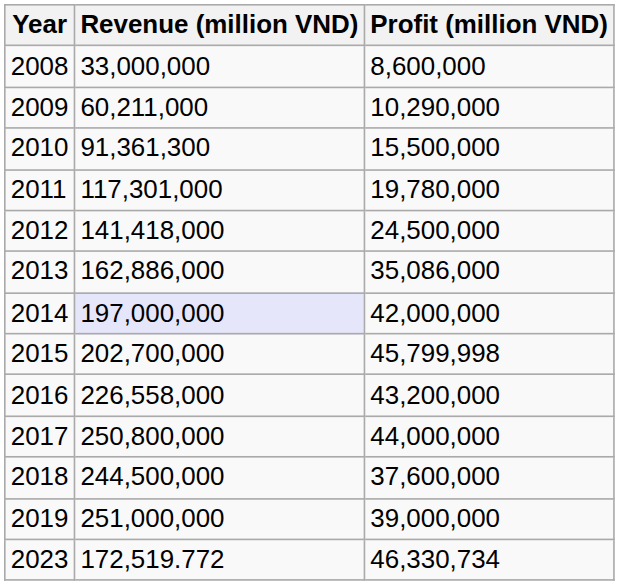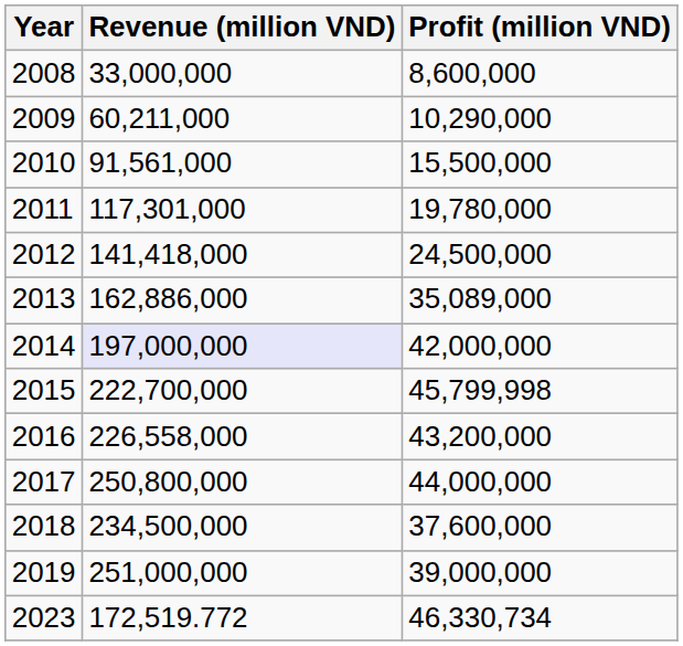 <table class="wikitable">
 <tr>
 <th>Year</th>
 <th>Revenue (million VND)</th>
 <th>Profit (million VND)</th>
 </tr>
 <tr>
 <td>2008</td>
 <td>33,000,000</td>
 <td>8,600,000</td>
 </tr>
 <tr>
 <td>2009</td>
 <td>60,211,000</td>
 <td>10,290,000</td>
 </tr>
 <tr>
 <td>2010</td>
-<td>91,361,300</td>
+<td>91,561,000</td>
 <td>15,500,000</td>
 </tr>
 <tr>
 <td>2011</td>
 <td>117,301,000</td>
 <td>19,780,000</td>
 </tr>
 <tr>
 <td>2012</td>
 <td>141,418,000</td>
 <td>24,500,000</td>
 </tr>
 <tr>
 <td>2013</td>
 <td>162,886,000</td>
-<td>35,086,000</td>
+<td>35,089,000</td>
 </tr>
 <tr>
 <td>2014</td>
 <td style="background: lavender;">197,000,000</td>
 <td>42,000,000</td>
 </tr>
 <tr>
 <td>2015</td>
-<td>202,700,000</td>
+<td>222,700,000</td>
 <td>45,799,998</td>
 </tr>
 <tr>
 <td>2016</td>
 <td>226,558,000</td>
 <td>43,200,000</td>
 </tr>
 <tr>
 <td>2017</td>
 <td>250,800,000</td>
 <td>44,000,000</td>
 </tr>
 <tr>
 <td>2018</td>
-<td>244,500,000</td>
+<td>234,500,000</td>
 <td>37,600,000</td>
 </tr>
 <tr>
 <td>2019</td>
 <td>251,000,000</td>
 <td>39,000,000</td>
 </tr>
 <tr>
 <td>2023</td>
 <td>172,519.772</td>
 <td>46,330,734</td>
 </tr>
 </table>
